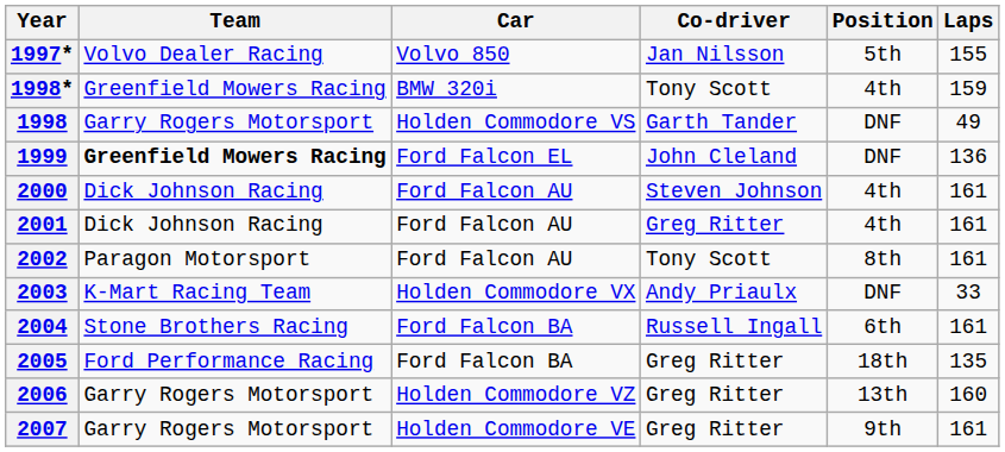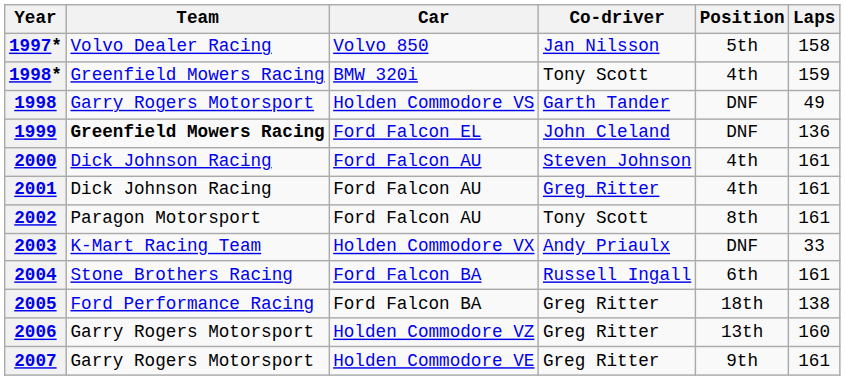 <table class="wikitable" style="font-size: 95%;">
 <tr>
 <th>Year</th>
 <th>Team</th>
 <th>Car</th>
 <th>Co-driver</th>
 <th>Position</th>
 <th>Laps</th>
 </tr>
 <tr>
 <th><a href='#'>1997</a>*</th>
 <td><a href='#'>Volvo Dealer Racing</a></td>
 <td><a href='#'>Volvo 850</a></td>
 <td> <a href='#'>Jan Nilsson</a></td>
 <td align="center">5th</td>
-<td align="center">155</td>
+<td align="center">158</td>
 </tr>
 <tr>
 <th><a href='#'>1998</a>*</th>
 <td><a href='#'>Greenfield Mowers Racing</a></td>
 <td><a href='#'>BMW 320i</a></td>
 <td> Tony Scott</td>
 <td align="center">4th</td>
 <td align="center">159</td>
 </tr>
 <tr>
 <th><a href='#'>1998</a></th>
 <td><a href='#'>Garry Rogers Motorsport</a></td>
 <td><a href='#'>Holden Commodore VS</a></td>
 <td> <a href='#'>Garth Tander</a></td>
 <td align="center">DNF</td>
 <td align="center">49</td>
 </tr>
 <tr>
 <th><a href='#'>1999</a></th>
 <td><strong>Greenfield Mowers Racing</strong></td>
 <td><a href='#'>Ford Falcon EL</a></td>
 <td> <a href='#'>John Cleland</a></td>
 <td align="center">DNF</td>
 <td align="center">136</td>
 </tr>
 <tr>
 <th><a href='#'>2000</a></th>
 <td><a href='#'>Dick Johnson Racing</a></td>
 <td><a href='#'>Ford Falcon AU</a></td>
 <td> <a href='#'>Steven Johnson</a></td>
 <td align="center">4th</td>
 <td align="center">161</td>
 </tr>
 <tr>
 <th><a href='#'>2001</a></th>
 <td>Dick Johnson Racing</td>
 <td>Ford Falcon AU</td>
 <td> <a href='#'>Greg Ritter</a></td>
 <td align="center">4th</td>
 <td align="center">161</td>
 </tr>
 <tr>
 <th><a href='#'>2002</a></th>
 <td>Paragon Motorsport</td>
 <td>Ford Falcon AU</td>
 <td> Tony Scott</td>
 <td align="center">8th</td>
 <td align="center">161</td>
 </tr>
 <tr>
 <th><a href='#'>2003</a></th>
 <td><a href='#'>K-Mart Racing Team</a></td>
 <td><a href='#'>Holden Commodore VX</a></td>
 <td> <a href='#'>Andy Priaulx</a></td>
 <td align="center">DNF</td>
 <td align="center">33</td>
 </tr>
 <tr>
 <th><a href='#'>2004</a></th>
 <td><a href='#'>Stone Brothers Racing</a></td>
 <td><a href='#'>Ford Falcon BA</a></td>
 <td> <a href='#'>Russell Ingall</a></td>
 <td align="center">6th</td>
 <td align="center">161</td>
 </tr>
 <tr>
 <th><a href='#'>2005</a></th>
 <td><a href='#'>Ford Performance Racing</a></td>
 <td>Ford Falcon BA</td>
 <td> Greg Ritter</td>
 <td align="center">18th</td>
-<td align="center">135</td>
+<td align="center">138</td>
 </tr>
 <tr>
 <th><a href='#'>2006</a></th>
 <td>Garry Rogers Motorsport</td>
 <td><a href='#'>Holden Commodore VZ</a></td>
 <td> Greg Ritter</td>
 <td align="center">13th</td>
 <td align="center">160</td>
 </tr>
 <tr>
 <th><a href='#'>2007</a></th>
 <td>Garry Rogers Motorsport</td>
 <td><a href='#'>Holden Commodore VE</a></td>
 <td> Greg Ritter</td>
 <td align="center">9th</td>
 <td align="center">161</td>
 </tr>
 </table>
